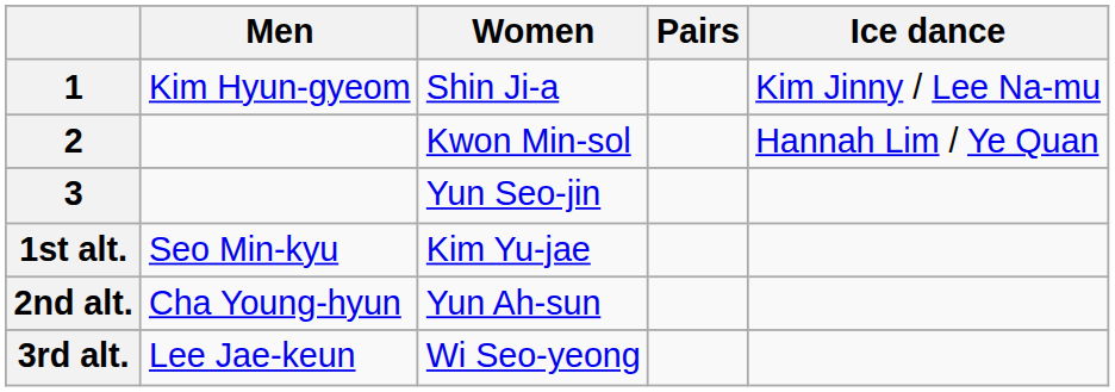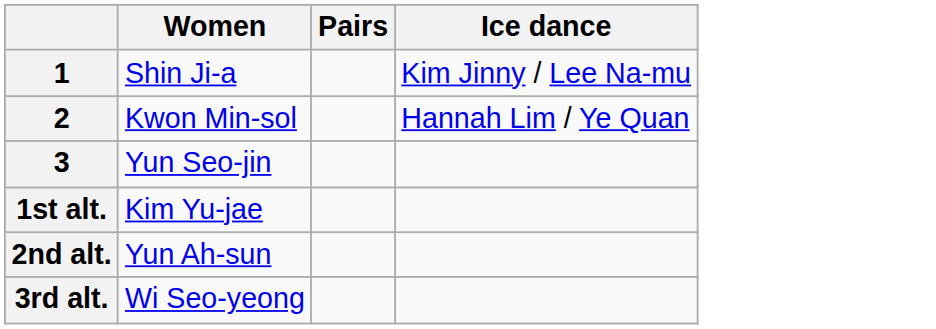 <table class="wikitable">
 <tr>
 <th></th>
-<th>Men</th>
 <th>Women</th>
 <th>Pairs</th>
 <th>Ice dance</th>
 </tr>
 <tr>
 <th>1</th>
-<td><a href='#'>Kim Hyun-gyeom</a></td>
 <td><a href='#'>Shin Ji-a</a></td>
 <td></td>
 <td><a href='#'>Kim Jinny</a> / <a href='#'>Lee Na-mu</a></td>
 </tr>
 <tr>
 <th>2</th>
-<td></td>
 <td><a href='#'>Kwon Min-sol</a></td>
 <td></td>
 <td><a href='#'>Hannah Lim</a> / <a href='#'>Ye Quan</a></td>
 </tr>
 <tr>
 <th>3</th>
-<td></td>
 <td><a href='#'>Yun Seo-jin</a></td>
 <td></td>
 <td></td>
 </tr>
 <tr>
 <th>1st alt.</th>
-<td><a href='#'>Seo Min-kyu</a></td>
 <td><a href='#'>Kim Yu-jae</a></td>
 <td></td>
 <td></td>
 </tr>
 <tr>
 <th>2nd alt.</th>
-<td><a href='#'>Cha Young-hyun</a></td>
 <td><a href='#'>Yun Ah-sun</a></td>
 <td></td>
 <td></td>
 </tr>
 <tr>
 <th>3rd alt.</th>
-<td><a href='#'>Lee Jae-keun</a></td>
 <td><a href='#'>Wi Seo-yeong</a></td>
 <td></td>
 <td></td>
 </tr>
 </table>
